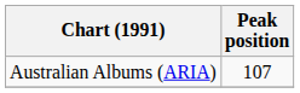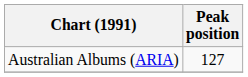 <table class="wikitable sortable">
 <tr>
 <th>Chart (1991)</th>
 <th>Peak<br>position</th>
 </tr>
 <tr>
 <td>Australian Albums (<a href='#'>ARIA</a>)</td>
-<td style="text-align:center;">107</td>
+<td style="text-align:center;">127</td>
 </tr>
 <tr>
 </tr>
 </table>
